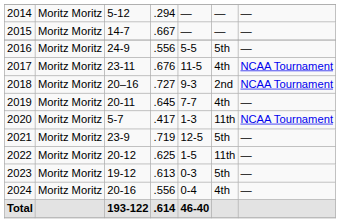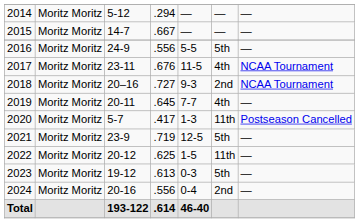 <table class="wikitable">
 <tr>
 </tr>
 <tr>
 </tr>
 <tr>
 <td>2014</td>
 <td>Moritz Moritz</td>
 <td>5-12</td>
 <td>.294</td>
 <td>—</td>
 <td>—</td>
 <td>—</td>
 </tr>
 <tr>
 <td>2015</td>
 <td>Moritz Moritz</td>
 <td>14-7</td>
 <td>.667</td>
 <td>—</td>
 <td>—</td>
 <td>—</td>
 </tr>
 <tr>
 </tr>
 <tr>
 <td>2016</td>
 <td>Moritz Moritz</td>
 <td>24-9</td>
 <td>.556</td>
 <td>5-5</td>
 <td>5th</td>
 <td>—</td>
 </tr>
 <tr>
 <td>2017</td>
 <td>Moritz Moritz</td>
 <td>23-11</td>
 <td>.676</td>
 <td>11-5</td>
 <td>4th</td>
 <td><a href='#'>NCAA Tournament</a></td>
 </tr>
 <tr>
 <td>2018</td>
 <td>Moritz Moritz</td>
 <td>20–16</td>
 <td>.727</td>
 <td>9-3</td>
 <td>2nd</td>
 <td><a href='#'>NCAA Tournament</a></td>
 </tr>
 <tr>
 <td>2019</td>
 <td>Moritz Moritz</td>
 <td>20-11</td>
 <td>.645</td>
 <td>7-7</td>
 <td>4th</td>
 <td>—</td>
 </tr>
 <tr>
 <td>2020</td>
 <td>Moritz Moritz</td>
 <td>5-7</td>
 <td>.417</td>
 <td>1-3</td>
 <td>11th</td>
-<td><a href='#'>NCAA Tournament</a></td>
+<td><a href='#'>Postseason Cancelled</a></td>
 </tr>
 <tr>
 <td>2021</td>
 <td>Moritz Moritz</td>
 <td>23-9</td>
 <td>.719</td>
 <td>12-5</td>
 <td>5th</td>
 <td>—</td>
 </tr>
 <tr>
 <td>2022</td>
 <td>Moritz Moritz</td>
 <td>20-12</td>
 <td>.625</td>
 <td>1-5</td>
 <td>11th</td>
 <td>—</td>
 </tr>
 <tr>
 <td>2023</td>
 <td>Moritz Moritz</td>
 <td>19-12</td>
 <td>.613</td>
 <td>0-3</td>
 <td>5th</td>
 <td>—</td>
 </tr>
 <tr>
 <td>2024</td>
 <td>Moritz Moritz</td>
 <td>20-16</td>
 <td>.556</td>
 <td>0-4</td>
-<td>4th</td>
+<td>2nd</td>
 <td>—</td>
 </tr>
 <tr style="background: #e3e3e3;">
 <td><strong>Total</strong></td>
 <td></td>
 <td><strong>193-122</strong></td>
 <td><strong>.614</strong></td>
 <td><strong>46-40</strong></td>
 <td></td>
 <td></td>
 </tr>
 <tr>
 </tr>
 </table>
